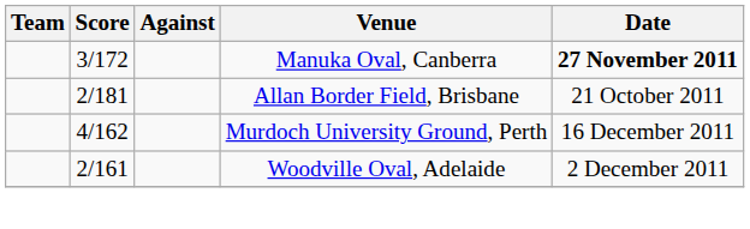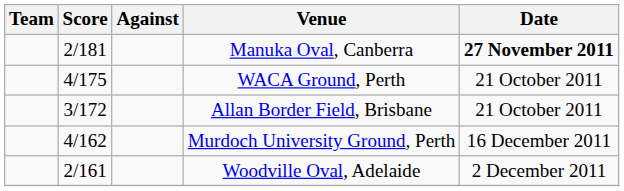 <table class="wikitable sortable" style="text-align:center">
 <tr>
 <th class="unsortable">Team</th>
 <th>Score</th>
 <th>Against</th>
 <th>Venue</th>
 <th>Date</th>
 </tr>
 <tr>
 <td style="text-align:left;"></td>
-<td>3/172</td>
+<td>2/181</td>
 <td style="text-align:left;"></td>
 <td><a href='#'>Manuka Oval</a>, Canberra</td>
 <td><strong>27 November 2011</strong></td>
 </tr>
 <tr>
 <td style="text-align:left;"></td>
-<td>2/181</td>
+<td>4/175</td>
+<td style="text-align:left;"></td>
+<td><a href='#'>WACA Ground</a>, Perth</td>
+<td>21 October 2011</td>
+</tr>
+<tr>
+<td style="text-align:left;"></td>
+<td>3/172</td>
 <td style="text-align:left;"></td>
 <td><a href='#'>Allan Border Field</a>, Brisbane</td>
 <td>21 October 2011</td>
 </tr>
 <tr>
 <td style="text-align:left;"></td>
 <td>4/162</td>
 <td style="text-align:left;"></td>
 <td><a href='#'>Murdoch University Ground</a>, Perth</td>
 <td>16 December 2011</td>
 </tr>
 <tr>
 <td style="text-align:left;"></td>
 <td>2/161</td>
 <td style="text-align:left;"></td>
 <td><a href='#'>Woodville Oval</a>, Adelaide</td>
 <td>2 December 2011</td>
 </tr>
 <tr>
 </tr>
 </table>
